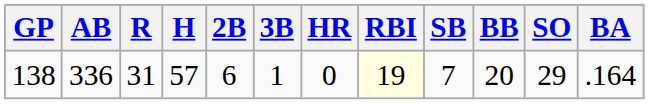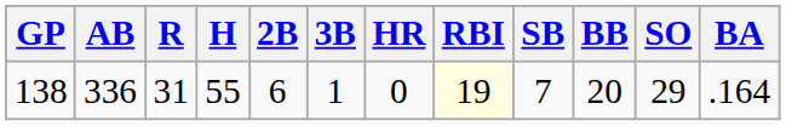 <table class="wikitable">
 <tr>
 <th><a href='#'>GP</a></th>
 <th><a href='#'>AB</a></th>
 <th><a href='#'>R</a></th>
 <th><a href='#'>H</a></th>
 <th><a href='#'>2B</a></th>
 <th><a href='#'>3B</a></th>
 <th><a href='#'>HR</a></th>
 <th><a href='#'>RBI</a></th>
 <th><a href='#'>SB</a></th>
 <th><a href='#'>BB</a></th>
 <th><a href='#'>SO</a></th>
 <th><a href='#'>BA</a></th>
 </tr>
 <tr align=center>
 <td>138</td>
 <td>336</td>
 <td>31</td>
-<td>57</td>
+<td>55</td>
 <td>6</td>
 <td>1</td>
 <td>0</td>
 <td style="background: lightyellow;">19</td>
 <td>7</td>
 <td>20</td>
 <td>29</td>
 <td>.164</td>
 </tr>
 </table>
